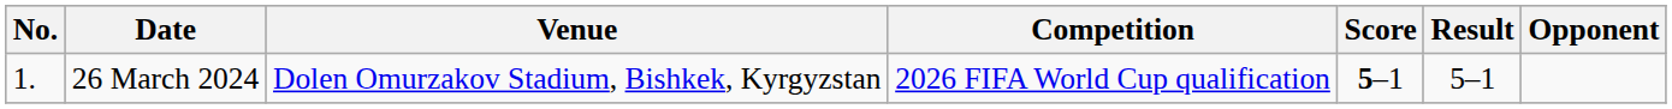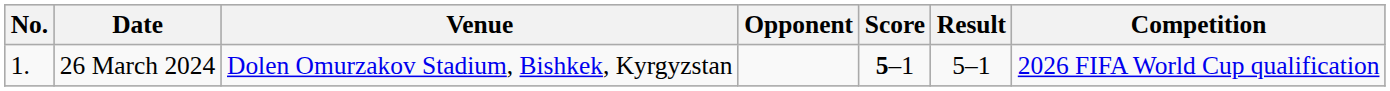 <table class="wikitable">
 <tr>
 <th>No.</th>
 <th>Date</th>
 <th>Venue</th>
-<th>Competition</th>
+<th>Opponent</th>
 <th>Score</th>
 <th>Result</th>
-<th>Opponent</th>
+<th>Competition</th>
 </tr>
 <tr>
 <td>1.</td>
 <td>26 March 2024</td>
 <td><a href='#'>Dolen Omurzakov Stadium</a>, <a href='#'>Bishkek</a>, Kyrgyzstan</td>
-<td><a href='#'>2026 FIFA World Cup qualification</a></td>
+<td></td>
 <td align=center><strong>5</strong>–1</td>
 <td align=center>5–1</td>
-<td></td>
+<td><a href='#'>2026 FIFA World Cup qualification</a></td>
 </tr>
 </table>
